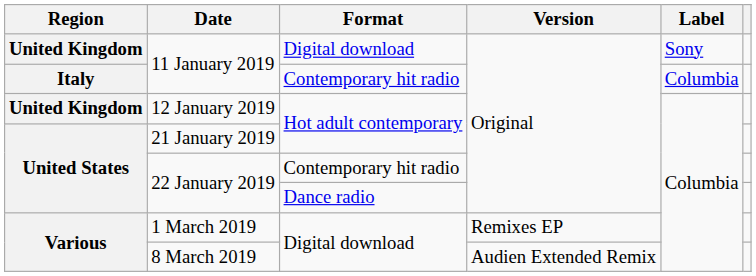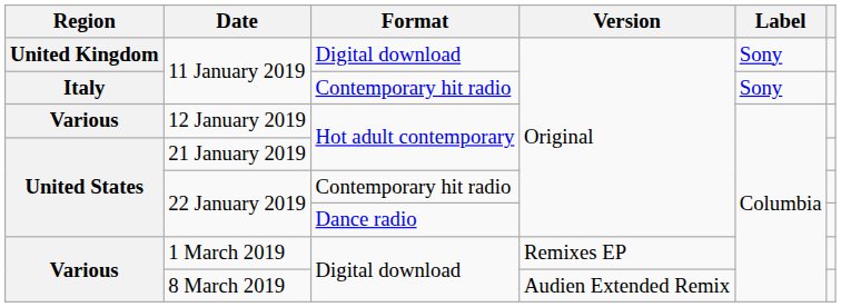 <table class="wikitable plainrowheaders">
 <tr>
 <th scope="col">Region</th>
 <th scope="col">Date</th>
 <th scope="col">Format</th>
 <th scope="col">Version</th>
 <th scope="col">Label</th>
 <th scope="col"></th>
 </tr>
 <tr>
 <th scope="row">United Kingdom</th>
 <td rowspan="2">11 January 2019</td>
 <td><a href='#'>Digital download</a></td>
 <td rowspan="6">Original</td>
 <td><a href='#'>Sony</a></td>
 <td></td>
 </tr>
 <tr>
 <th scope="row">Italy</th>
 <td><a href='#'>Contemporary hit radio</a></td>
-<td><a href='#'>Columbia</a></td>
+<td><a href='#'>Sony</a></td>
 <td></td>
 </tr>
 <tr>
-<th scope="row">United Kingdom</th>
+<th scope="row">Various</th>
 <td>12 January 2019</td>
 <td rowspan="2"><a href='#'>Hot adult contemporary</a></td>
 <td rowspan="6">Columbia</td>
 <td></td>
 </tr>
 <tr>
 <th scope="row" rowspan="3">United States</th>
 <td>21 January 2019</td>
 <td></td>
 </tr>
 <tr>
 <td rowspan="2">22 January 2019</td>
 <td>Contemporary hit radio</td>
 <td></td>
 </tr>
 <tr>
 <td><a href='#'>Dance radio</a></td>
 <td></td>
 </tr>
 <tr>
 <th rowspan="2" scope="row">Various</th>
 <td>1 March 2019</td>
 <td rowspan="2">Digital download</td>
 <td>Remixes EP</td>
 <td></td>
 </tr>
 <tr>
 <td>8 March 2019</td>
 <td>Audien Extended Remix</td>
 <td></td>
 </tr>
 </table>
